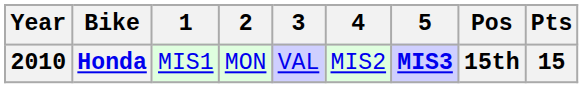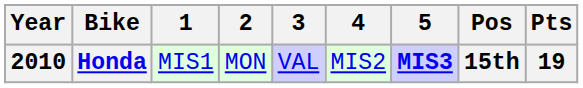 <table class="wikitable" style="text-align:center; font-size:90%">
 <tr>
 <th>Year</th>
 <th>Bike</th>
 <th>1</th>
 <th>2</th>
 <th>3</th>
 <th>4</th>
 <th>5</th>
 <th>Pos</th>
 <th>Pts</th>
 </tr>
 <tr>
 <th>2010</th>
 <th><a href='#'>Honda</a></th>
 <td style="background:#dfffdf;"><a href='#'>MIS1</a><br></td>
 <td style="background:#dfffdf;"><a href='#'>MON</a><br></td>
 <td style="background:#cfcfff;"><a href='#'>VAL</a><br></td>
 <td style="background:#dfffdf;"><a href='#'>MIS2</a><br></td>
 <td style="background:#cfcfff;"><strong><a href='#'>MIS3</a><br></strong></td>
 <th style="background:#;">15th</th>
-<th style="background:#;">15</th>
+<th style="background:#;">19</th>
 </tr>
 </table>
